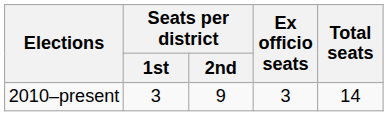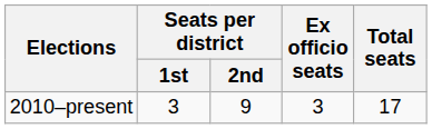 <table class="wikitable">
 <tr>
 <th rowspan="2">Elections</th>
 <th colspan="2">Seats per district</th>
 <th rowspan="2" width="50px">Ex officio seats</th>
 <th rowspan="2" width="50px">Total seats</th>
 </tr>
 <tr>
 <th width="50px">1st</th>
 <th width="50px">2nd</th>
 </tr>
 <tr align="center">
 <td>2010–present</td>
 <td>3</td>
 <td>9</td>
 <td>3</td>
-<td>14</td>
+<td>17</td>
 </tr>
 </table>
